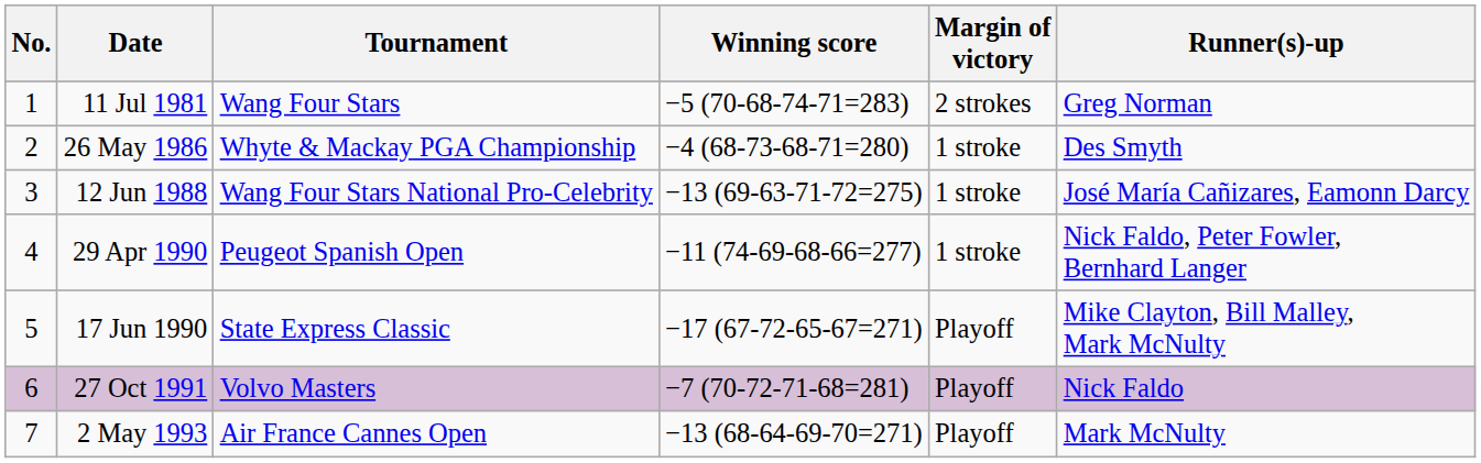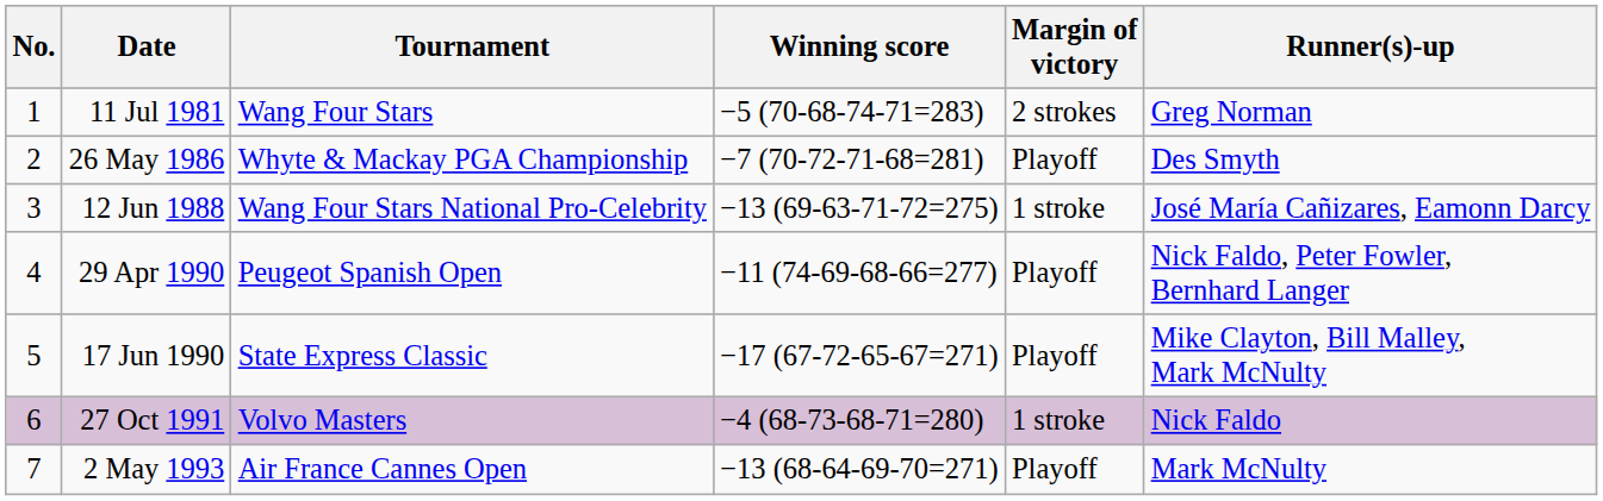 <table class="wikitable" style="font-size:95%;">
 <tr>
 <th>No.</th>
 <th>Date</th>
 <th>Tournament</th>
 <th>Winning score</th>
 <th>Margin of<br>victory</th>
 <th>Runner(s)-up</th>
 </tr>
 <tr>
 <td align=center>1</td>
 <td align=right>11 Jul <a href='#'>1981</a></td>
 <td><a href='#'>Wang Four Stars</a></td>
 <td>−5 (70-68-74-71=283)</td>
 <td>2 strokes</td>
 <td> <a href='#'>Greg Norman</a></td>
 </tr>
 <tr>
 <td align=center>2</td>
 <td align=right>26 May <a href='#'>1986</a></td>
 <td><a href='#'>Whyte & Mackay PGA Championship</a></td>
-<td>−4 (68-73-68-71=280)</td>
-<td>1 stroke</td>
+<td>−7 (70-72-71-68=281)</td>
+<td>Playoff</td>
 <td> <a href='#'>Des Smyth</a></td>
 </tr>
 <tr>
 <td align=center>3</td>
 <td align=right>12 Jun <a href='#'>1988</a></td>
 <td><a href='#'>Wang Four Stars National Pro-Celebrity</a></td>
 <td>−13 (69-63-71-72=275)</td>
 <td>1 stroke</td>
 <td> <a href='#'>José María Cañizares</a>,  <a href='#'>Eamonn Darcy</a></td>
 </tr>
 <tr>
 <td align=center>4</td>
 <td align=right>29 Apr <a href='#'>1990</a></td>
 <td><a href='#'>Peugeot Spanish Open</a></td>
 <td>−11 (74-69-68-66=277)</td>
-<td>1 stroke</td>
+<td>Playoff</td>
 <td> <a href='#'>Nick Faldo</a>,  <a href='#'>Peter Fowler</a>,<br> <a href='#'>Bernhard Langer</a></td>
 </tr>
 <tr>
 <td align=center>5</td>
 <td align=right>17 Jun 1990</td>
 <td><a href='#'>State Express Classic</a></td>
 <td>−17 (67-72-65-67=271)</td>
 <td>Playoff</td>
 <td> <a href='#'>Mike Clayton</a>,  <a href='#'>Bill Malley</a>,<br> <a href='#'>Mark McNulty</a></td>
 </tr>
 <tr style="background:thistle">
 <td align=center>6</td>
 <td align=right>27 Oct <a href='#'>1991</a></td>
 <td><a href='#'>Volvo Masters</a></td>
-<td>−7 (70-72-71-68=281)</td>
-<td>Playoff</td>
+<td>−4 (68-73-68-71=280)</td>
+<td>1 stroke</td>
 <td> <a href='#'>Nick Faldo</a></td>
 </tr>
 <tr>
 <td align=center>7</td>
 <td align=right>2 May <a href='#'>1993</a></td>
 <td><a href='#'>Air France Cannes Open</a></td>
 <td>−13 (68-64-69-70=271)</td>
 <td>Playoff</td>
 <td> <a href='#'>Mark McNulty</a></td>
 </tr>
 </table>
